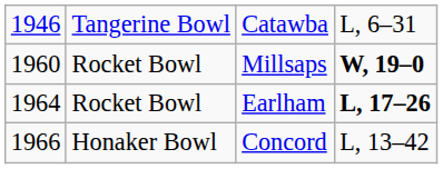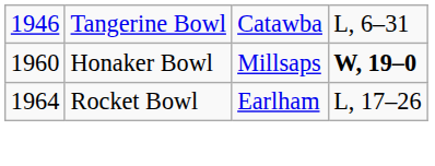 <table class="wikitable">
 <tr>
 <td><a href='#'>1946</a></td>
 <td><a href='#'>Tangerine Bowl</a></td>
 <td><a href='#'>Catawba</a></td>
 <td>L, 6–31</td>
 </tr>
 <tr>
 <td>1960</td>
-<td>Rocket Bowl</td>
+<td>Honaker Bowl</td>
 <td><a href='#'>Millsaps</a></td>
 <td><strong>W, 19–0</strong></td>
 </tr>
 <tr>
 <td>1964</td>
 <td>Rocket Bowl</td>
 <td><a href='#'>Earlham</a></td>
-<td><strong>L, 17–26</strong></td>
-</tr>
-<tr>
-<td>1966</td>
-<td>Honaker Bowl</td>
-<td><a href='#'>Concord</a></td>
-<td>L, 13–42</td>
+<td>L, 17–26</td>
 </tr>
 </table>
